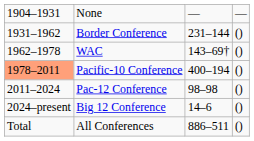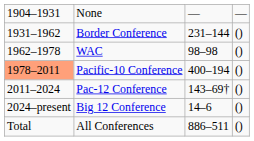 <table class="wikitable">
 <tr>
 <td>1904–1931</td>
 <td>None</td>
 <td>—</td>
 <td>—</td>
 </tr>
 <tr>
 <td>1931–1962</td>
 <td><a href='#'>Border Conference</a></td>
 <td>231–144</td>
 <td>()</td>
 </tr>
 <tr>
 <td>1962–1978</td>
 <td><a href='#'>WAC</a></td>
-<td>143–69†</td>
+<td>98–98</td>
 <td>()</td>
 </tr>
 <tr>
 <td style="background: lightsalmon;">1978–2011</td>
 <td><a href='#'>Pacific-10 Conference</a></td>
 <td>400–194</td>
 <td>()</td>
 </tr>
 <tr>
 <td>2011–2024</td>
 <td><a href='#'>Pac-12 Conference</a></td>
-<td>98–98</td>
+<td>143–69†</td>
 <td>()</td>
 </tr>
 <tr>
 <td>2024–present</td>
 <td><a href='#'>Big 12 Conference</a></td>
 <td>14–6</td>
 <td>()</td>
 </tr>
 <tr>
 <td>Total</td>
 <td>All Conferences</td>
 <td>886–511</td>
 <td>()</td>
 </tr>
 </table>
